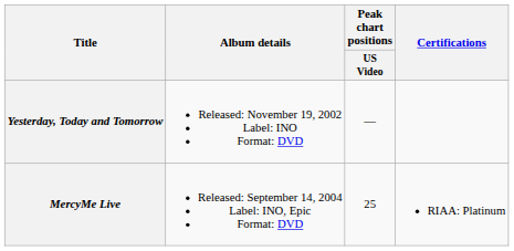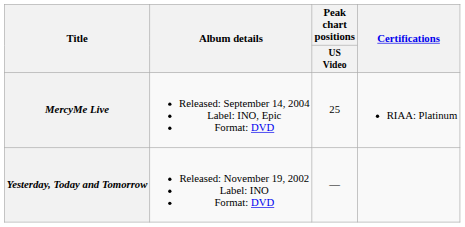 <table class="wikitable plainrowheaders" style="text-align:center;">
 <tr>
 <th scope="col" rowspan="2">Title</th>
 <th scope="col" rowspan="2">Album details</th>
 <th scope="col">Peak chart positions</th>
 <th scope="col" rowspan="2"><a href='#'>Certifications</a></th>
 </tr>
 <tr>
 <th style="width:3em; font-size:90%">US<br>Video<br></th>
 </tr>
 <tr>
+<th scope="row"><em>MercyMe Live</em></th>
+<td><br><ul><li>Released: September 14, 2004</li><li>Label: INO, Epic</li><li>Format: <a href='#'>DVD</a></li></ul></td>
+<td>25</td>
+<td><br><ul><li>RIAA: Platinum</li></ul></td>
+</tr>
+<tr>
 <th scope="row"><em>Yesterday, Today and Tomorrow</em></th>
 <td><br><ul><li>Released: November 19, 2002</li><li>Label: INO</li><li>Format: <a href='#'>DVD</a></li></ul></td>
 <td>—</td>
 <td></td>
 </tr>
-<tr>
-<th scope="row"><em>MercyMe Live</em></th>
-<td><br><ul><li>Released: September 14, 2004</li><li>Label: INO, Epic</li><li>Format: <a href='#'>DVD</a></li></ul></td>
-<td>25</td>
-<td><br><ul><li>RIAA: Platinum</li></ul></td>
-</tr>
 </table>
